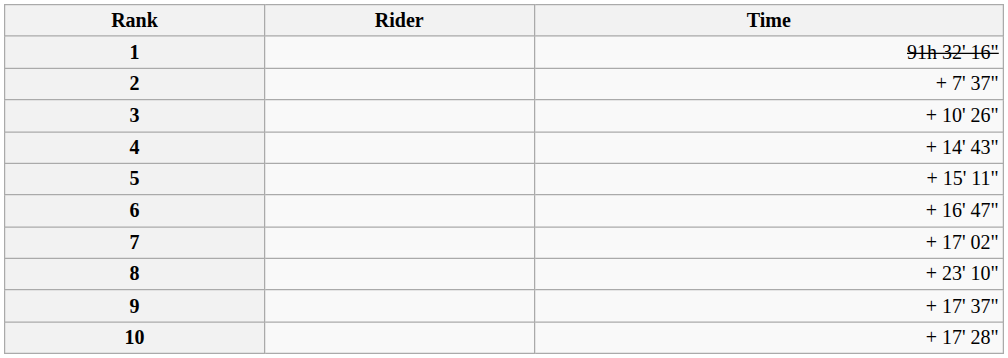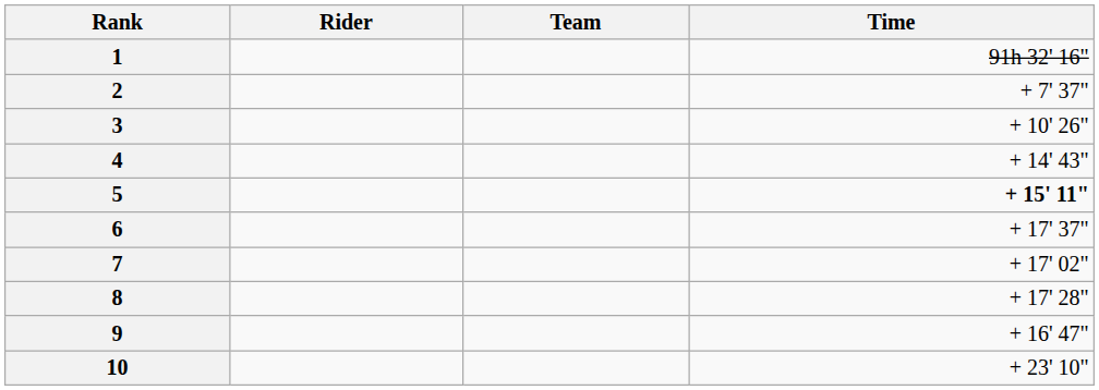 <table class="wikitable" style="width:50em;margin-bottom:0;">
 <tr>
 <th scope="col">Rank</th>
 <th scope="col">Rider</th>
+<th scope="col">Team</th>
 <th scope="col">Time</th>
 </tr>
 <tr>
 <th scope="row">1</th>
+<td><s></s></td>
 <td><s></s></td>
 <td style="text-align:right;"><s>91h 32' 16"</s></td>
 </tr>
 <tr>
 <th scope="row">2</th>
 <td></td>
+<td></td>
 <td style="text-align:right;">+ 7' 37"</td>
 </tr>
 <tr>
 <th scope="row">3</th>
+<td></td>
 <td></td>
 <td style="text-align:right;">+ 10' 26"</td>
 </tr>
 <tr>
 <th scope="row">4</th>
 <td></td>
+<td></td>
 <td style="text-align:right;">+ 14' 43"</td>
 </tr>
 <tr>
 <th scope="row">5</th>
 <td></td>
-<td style="text-align:right;">+ 15' 11"</td>
+<td></td>
+<td style="text-align:right;"><strong>+ 15' 11"</strong></td>
 </tr>
 <tr>
 <th scope="row">6</th>
 <td></td>
-<td style="text-align:right;">+ 16' 47"</td>
+<td></td>
+<td style="text-align:right;">+ 17' 37"</td>
 </tr>
 <tr>
 <th scope="row">7</th>
+<td></td>
 <td></td>
 <td style="text-align:right;">+ 17' 02"</td>
 </tr>
 <tr>
 <th scope="row">8</th>
 <td> </td>
-<td style="text-align:right;">+ 23' 10"</td>
+<td></td>
+<td style="text-align:right;">+ 17' 28"</td>
 </tr>
 <tr>
 <th scope="row">9</th>
 <td></td>
-<td style="text-align:right;">+ 17' 37"</td>
+<td></td>
+<td style="text-align:right;">+ 16' 47"</td>
 </tr>
 <tr>
 <th scope="row">10</th>
 <td></td>
-<td style="text-align:right;">+ 17' 28"</td>
+<td></td>
+<td style="text-align:right;">+ 23' 10"</td>
 </tr>
 </table>
